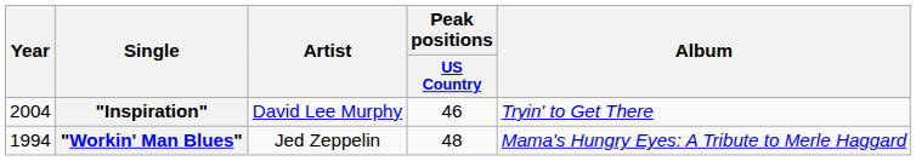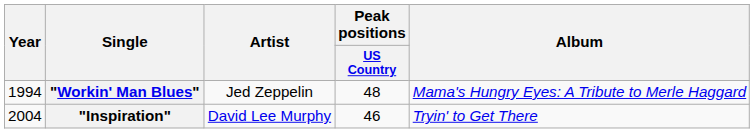 <table class="wikitable plainrowheaders" style="text-align:center;">
 <tr>
 <th rowspan="2">Year</th>
 <th rowspan="2" style="width:10em;">Single</th>
 <th rowspan="2">Artist</th>
 <th>Peak positions</th>
 <th rowspan="2">Album</th>
 </tr>
 <tr style="font-size:smaller;">
 <th style="width:65px;"><a href='#'>US Country</a><br></th>
 </tr>
 <tr>
+<td>1994</td>
+<th scope="row">"<a href='#'>Workin' Man Blues</a>"</th>
+<td>Jed Zeppelin</td>
+<td>48</td>
+<td style="text-align:left;"><em><a href='#'>Mama's Hungry Eyes: A Tribute to Merle Haggard</a></em></td>
+</tr>
+<tr>
 <td>2004</td>
 <th scope="row">"Inspiration"</th>
 <td><a href='#'>David Lee Murphy</a></td>
 <td>46</td>
 <td style="text-align:left;"><em><a href='#'>Tryin' to Get There</a></em></td>
 </tr>
-<tr>
-<td>1994</td>
-<th scope="row">"<a href='#'>Workin' Man Blues</a>"</th>
-<td>Jed Zeppelin</td>
-<td>48</td>
-<td style="text-align:left;"><em><a href='#'>Mama's Hungry Eyes: A Tribute to Merle Haggard</a></em></td>
-</tr>
 </table>
